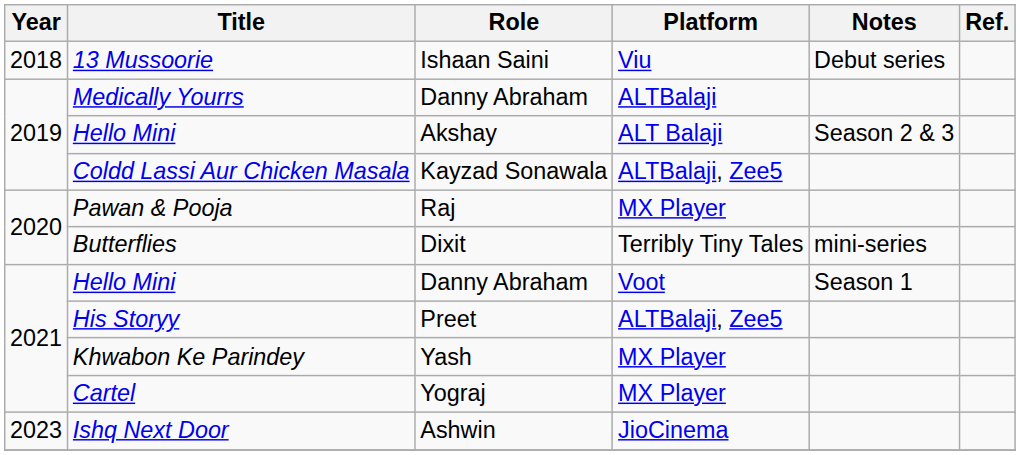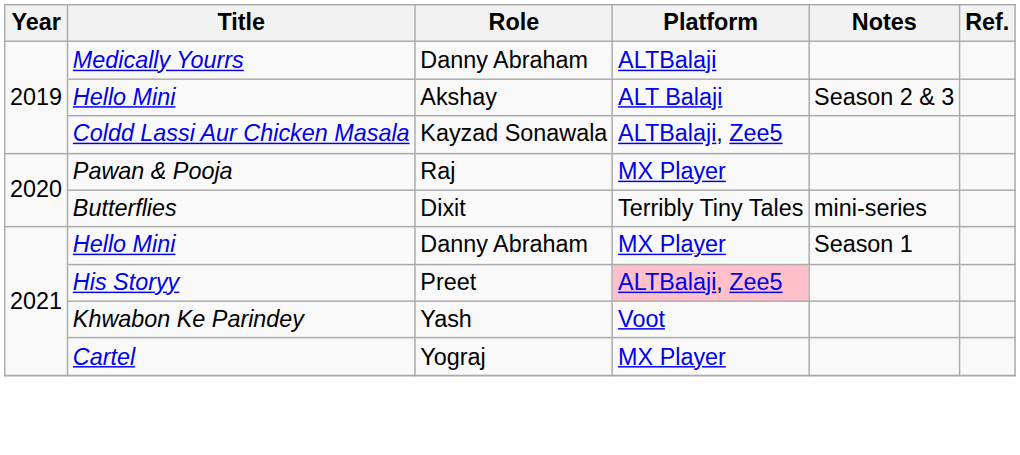 <table class="wikitable sortable">
 <tr>
 <th>Year</th>
 <th>Title</th>
 <th>Role</th>
 <th>Platform</th>
 <th>Notes</th>
 <th>Ref.</th>
-</tr>
-<tr>
-<td>2018</td>
-<td><em><a href='#'>13 Mussoorie</a></em></td>
-<td>Ishaan Saini</td>
-<td><a href='#'>Viu</a></td>
-<td>Debut series</td>
-<td></td>
 </tr>
 <tr>
 <td rowspan="3">2019</td>
 <td><em><a href='#'>Medically Yourrs</a></em></td>
 <td>Danny Abraham</td>
 <td><a href='#'>ALTBalaji</a></td>
 <td></td>
 <td></td>
 </tr>
 <tr>
 <td><em><a href='#'>Hello Mini</a></em></td>
 <td>Akshay</td>
 <td><a href='#'>ALT Balaji</a></td>
 <td>Season 2 & 3</td>
 <td></td>
 </tr>
 <tr>
 <td><em><a href='#'>Coldd Lassi Aur Chicken Masala</a></em></td>
 <td>Kayzad Sonawala</td>
 <td><a href='#'>ALTBalaji</a>, <a href='#'>Zee5</a></td>
 <td></td>
 <td></td>
 </tr>
 <tr>
 <td rowspan="2">2020</td>
 <td><em>Pawan & Pooja</em></td>
 <td>Raj</td>
 <td><a href='#'>MX Player</a></td>
 <td></td>
 <td></td>
 </tr>
 <tr>
 <td><em>Butterflies</em></td>
 <td>Dixit</td>
 <td>Terribly Tiny Tales</td>
 <td>mini-series</td>
 <td></td>
 </tr>
 <tr>
 <td rowspan="4">2021</td>
 <td><em><a href='#'>Hello Mini</a></em></td>
 <td>Danny Abraham</td>
-<td><a href='#'>Voot</a></td>
+<td><a href='#'>MX Player</a></td>
 <td>Season 1</td>
 <td></td>
 </tr>
 <tr>
 <td><em><a href='#'>His Storyy</a></em></td>
 <td>Preet</td>
-<td><a href='#'>ALTBalaji</a>, <a href='#'>Zee5</a></td>
+<td style="background: pink;"><a href='#'>ALTBalaji</a>, <a href='#'>Zee5</a></td>
 <td></td>
 <td></td>
 </tr>
 <tr>
 <td><em>Khwabon Ke Parindey</em></td>
 <td>Yash</td>
-<td><a href='#'>MX Player</a></td>
+<td><a href='#'>Voot</a></td>
 <td></td>
 <td></td>
 </tr>
 <tr>
 <td><em><a href='#'>Cartel</a></em></td>
 <td>Yograj</td>
 <td><a href='#'>MX Player</a></td>
 <td></td>
 <td></td>
 </tr>
 <tr>
-<td>2023</td>
-<td><em><a href='#'>Ishq Next Door</a></em></td>
-<td>Ashwin</td>
-<td><a href='#'>JioCinema</a></td>
-<td></td>
-<td></td>
-</tr>
-<tr>
 </tr>
 </table>
